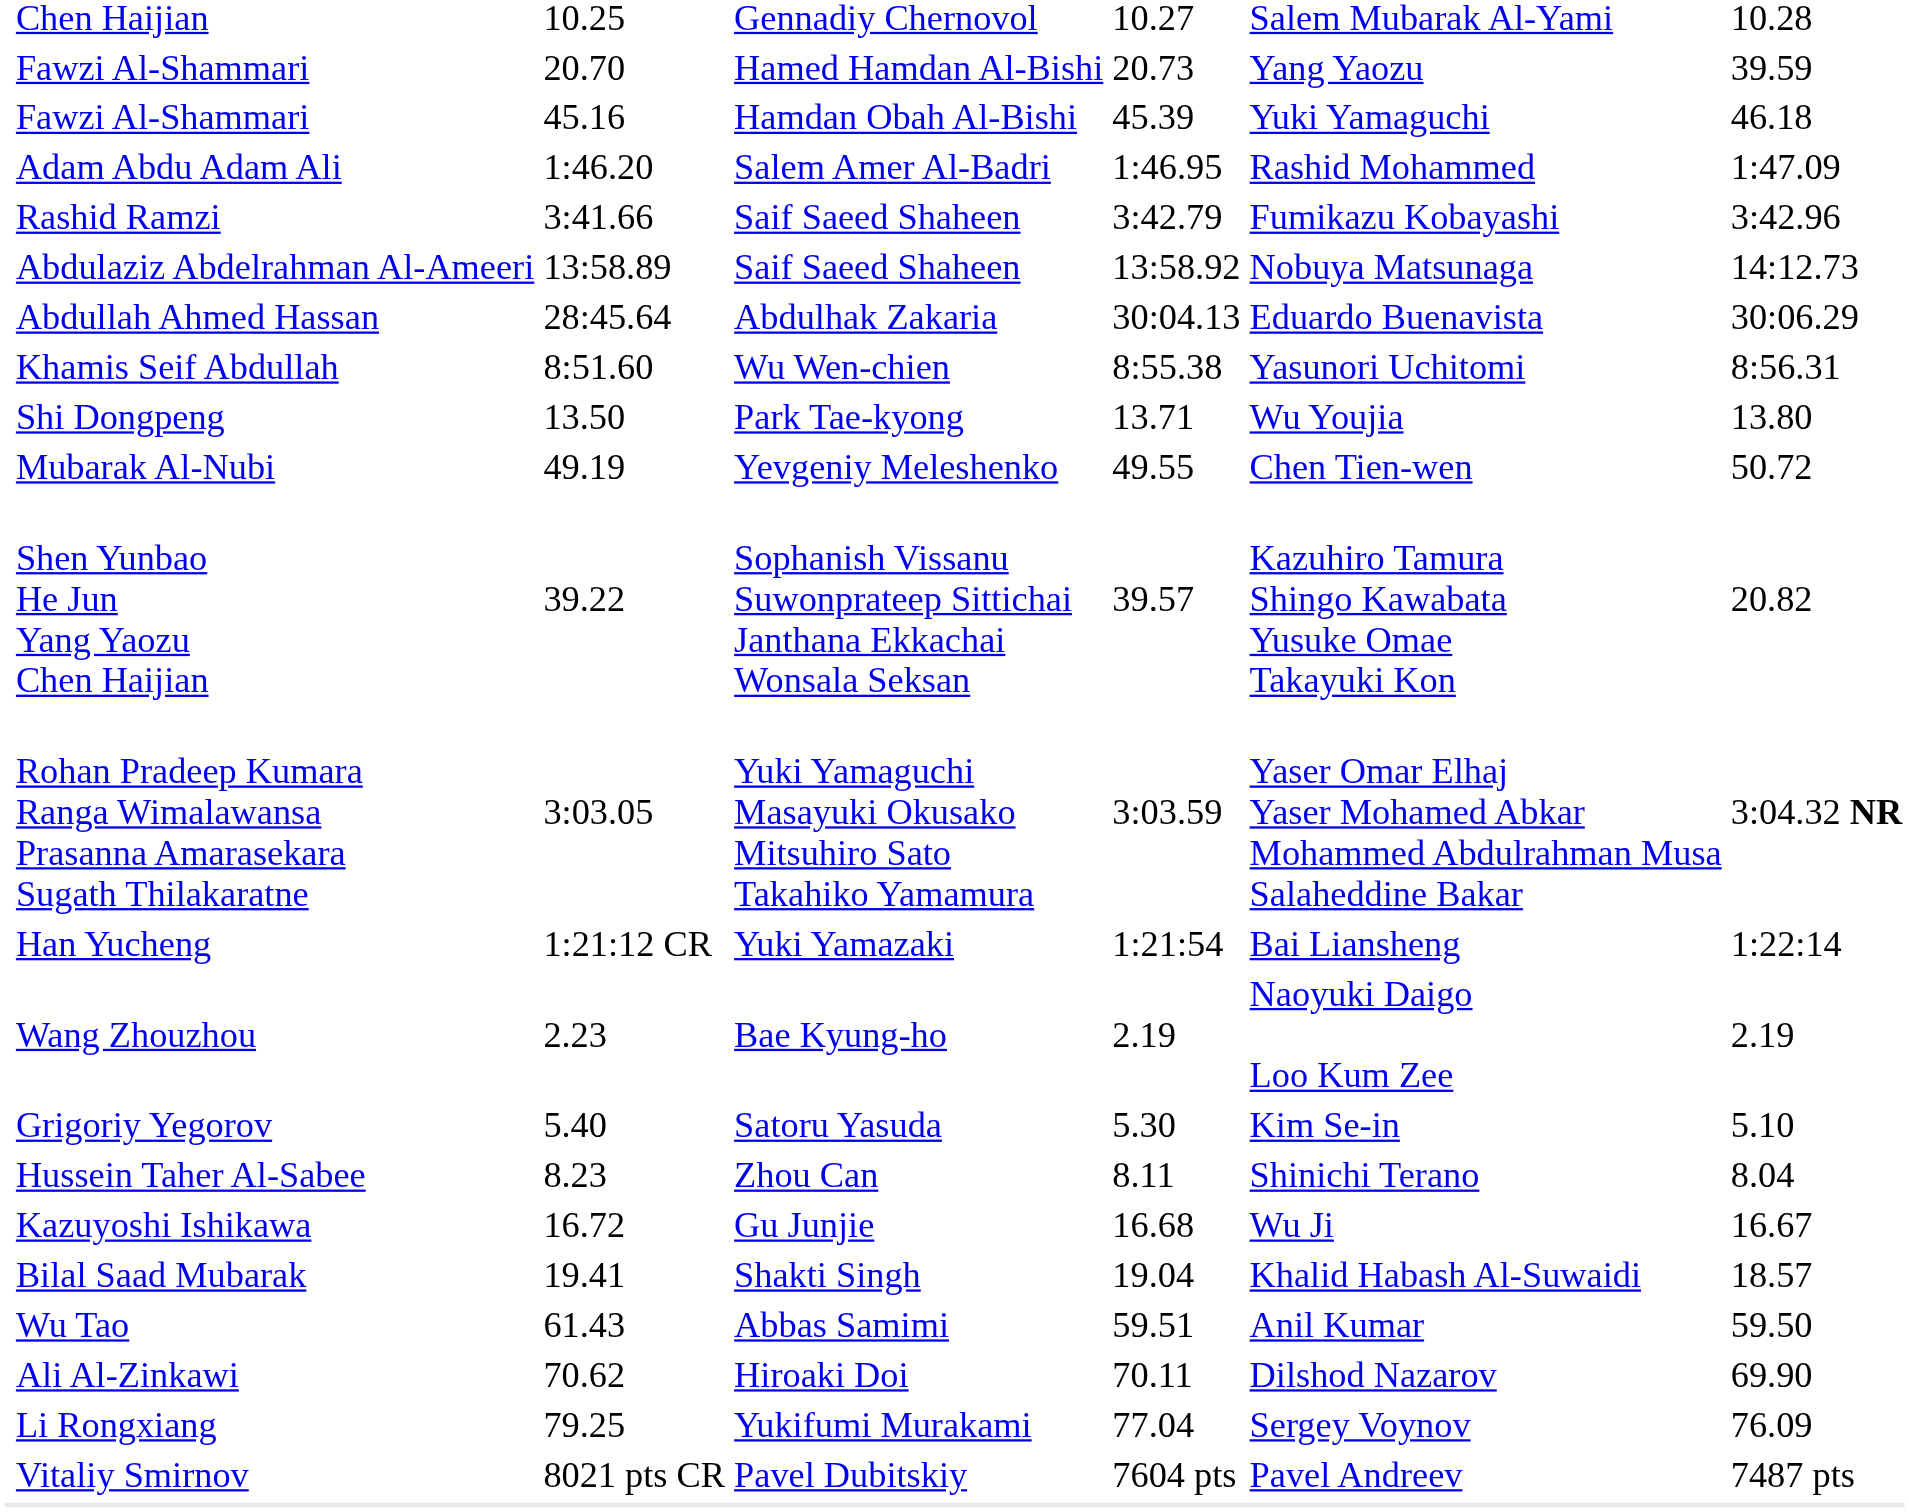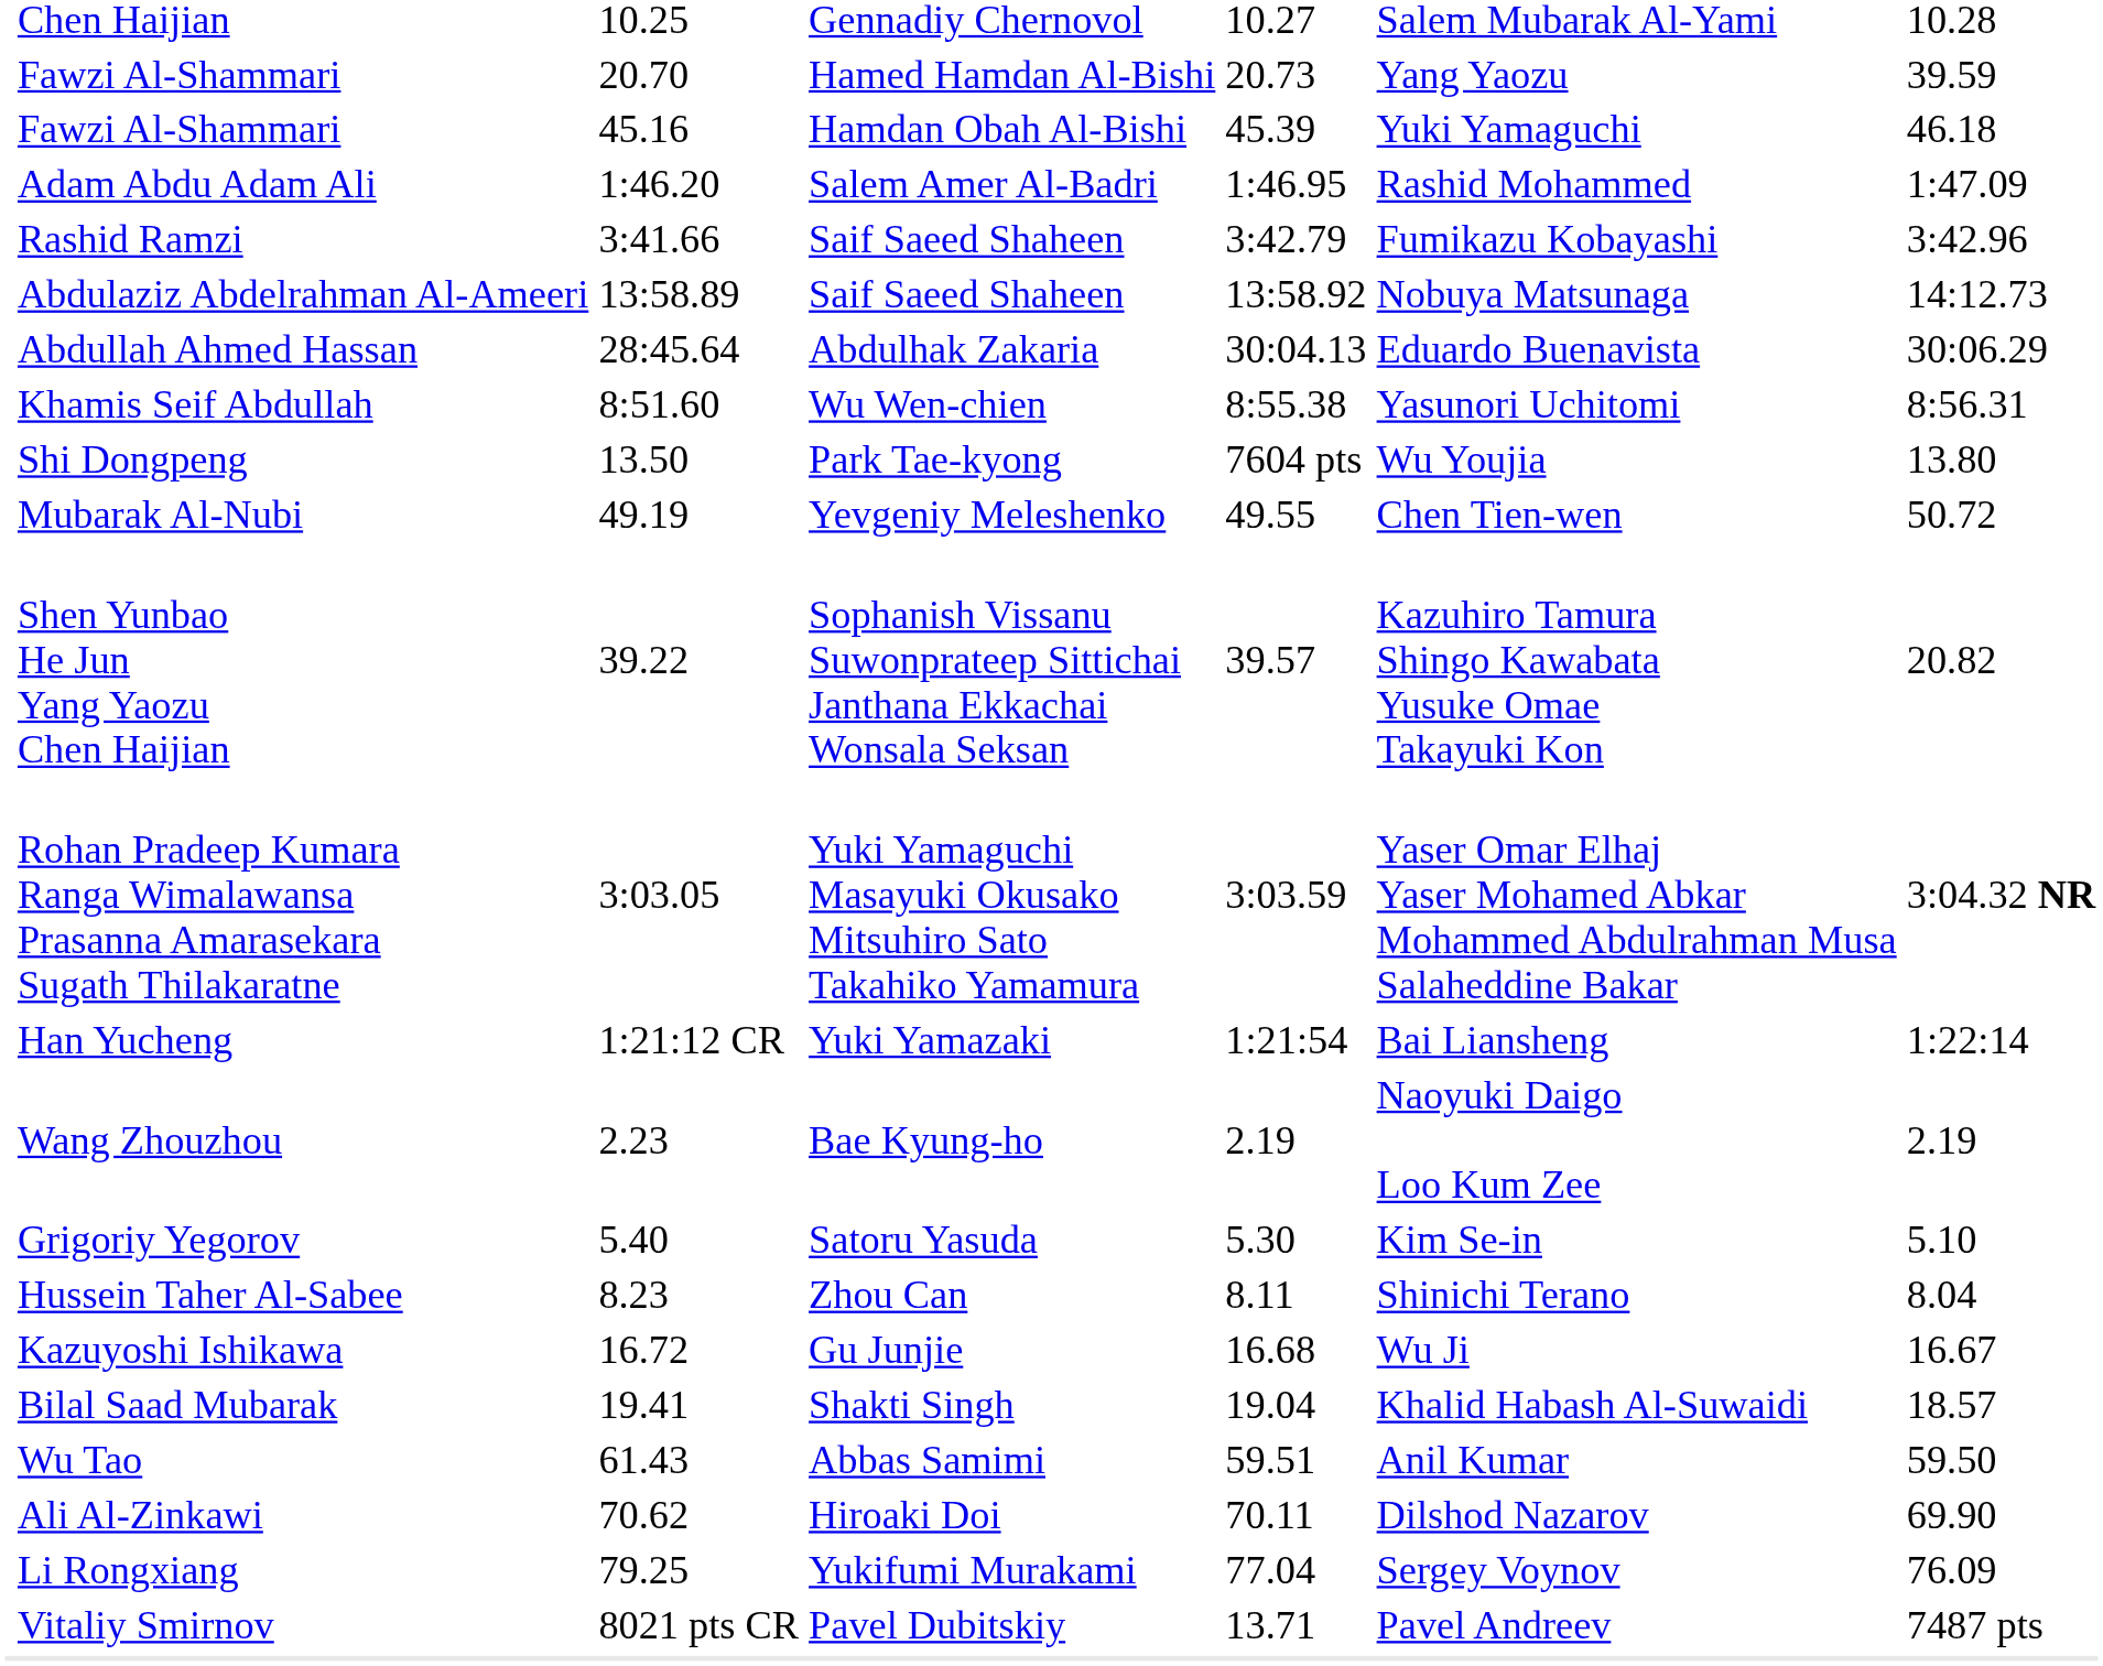 <table>
 <tr>
 <td></td>
 <td><a href='#'>Chen Haijian</a> <br> </td>
 <td>10.25</td>
 <td><a href='#'>Gennadiy Chernovol</a> <br> </td>
 <td>10.27</td>
 <td><a href='#'>Salem Mubarak Al-Yami</a> <br> </td>
 <td>10.28</td>
 </tr>
 <tr>
 <td></td>
 <td><a href='#'>Fawzi Al-Shammari</a> <br> </td>
 <td>20.70</td>
 <td><a href='#'>Hamed Hamdan Al-Bishi</a>  <br> </td>
 <td>20.73</td>
 <td><a href='#'>Yang Yaozu</a> <br> </td>
 <td>39.59</td>
 </tr>
 <tr>
 <td></td>
 <td><a href='#'>Fawzi Al-Shammari</a> <br> </td>
 <td>45.16</td>
 <td><a href='#'>Hamdan Obah Al-Bishi</a> <br> </td>
 <td>45.39</td>
 <td><a href='#'>Yuki Yamaguchi</a> <br> </td>
 <td>46.18</td>
 </tr>
 <tr>
 <td></td>
 <td><a href='#'>Adam Abdu Adam Ali</a> <br> </td>
 <td>1:46.20</td>
 <td><a href='#'>Salem Amer Al-Badri</a> <br> </td>
 <td>1:46.95</td>
 <td><a href='#'>Rashid Mohammed</a> <br> </td>
 <td>1:47.09</td>
 </tr>
 <tr>
 <td></td>
 <td><a href='#'>Rashid Ramzi</a> <br> </td>
 <td>3:41.66</td>
 <td><a href='#'>Saif Saeed Shaheen</a> <br> </td>
 <td>3:42.79</td>
 <td><a href='#'>Fumikazu Kobayashi</a> <br> </td>
 <td>3:42.96</td>
 </tr>
 <tr>
 <td></td>
 <td><a href='#'>Abdulaziz Abdelrahman Al-Ameeri</a> <br> </td>
 <td>13:58.89</td>
 <td><a href='#'>Saif Saeed Shaheen</a> <br> </td>
 <td>13:58.92</td>
 <td><a href='#'>Nobuya Matsunaga</a> <br> </td>
 <td>14:12.73</td>
 </tr>
 <tr>
 <td></td>
 <td><a href='#'>Abdullah Ahmed Hassan</a> <br> </td>
 <td>28:45.64</td>
 <td><a href='#'>Abdulhak Zakaria</a> <br>  </td>
 <td>30:04.13</td>
 <td><a href='#'>Eduardo Buenavista</a> <br> </td>
 <td>30:06.29</td>
 </tr>
 <tr>
 <td></td>
 <td><a href='#'>Khamis Seif Abdullah</a> <br> </td>
 <td>8:51.60</td>
 <td><a href='#'>Wu Wen-chien</a> <br> </td>
 <td>8:55.38</td>
 <td><a href='#'>Yasunori Uchitomi</a> <br> </td>
 <td>8:56.31</td>
 </tr>
 <tr>
 <td></td>
 <td><a href='#'>Shi Dongpeng</a> <br> </td>
 <td>13.50</td>
 <td><a href='#'>Park Tae-kyong</a> <br> </td>
-<td>13.71</td>
+<td>7604 pts</td>
 <td><a href='#'>Wu Youjia</a> <br> </td>
 <td>13.80</td>
 </tr>
 <tr>
 <td></td>
 <td><a href='#'>Mubarak Al-Nubi</a> <br> </td>
 <td>49.19</td>
 <td><a href='#'>Yevgeniy Meleshenko</a> <br> </td>
 <td>49.55</td>
 <td><a href='#'>Chen Tien-wen</a> <br> </td>
 <td>50.72</td>
 </tr>
 <tr>
 <td></td>
 <td> <br><a href='#'>Shen Yunbao</a><br><a href='#'>He Jun</a><br><a href='#'>Yang Yaozu</a><br><a href='#'>Chen Haijian</a></td>
 <td>39.22</td>
 <td> <br><a href='#'>Sophanish Vissanu</a><br><a href='#'>Suwonprateep Sittichai</a><br><a href='#'>Janthana Ekkachai</a><br><a href='#'>Wonsala Seksan</a></td>
 <td>39.57</td>
 <td> <br><a href='#'>Kazuhiro Tamura</a><br><a href='#'>Shingo Kawabata</a><br><a href='#'>Yusuke Omae</a><br><a href='#'>Takayuki Kon</a></td>
 <td>20.82</td>
 </tr>
 <tr>
 <td></td>
 <td> <br><a href='#'>Rohan Pradeep Kumara</a><br><a href='#'>Ranga Wimalawansa</a><br><a href='#'>Prasanna Amarasekara</a><br><a href='#'>Sugath Thilakaratne</a></td>
 <td>3:03.05</td>
 <td><br><a href='#'>Yuki Yamaguchi</a><br><a href='#'>Masayuki Okusako</a><br><a href='#'>Mitsuhiro Sato</a><br><a href='#'>Takahiko Yamamura</a></td>
 <td>3:03.59</td>
 <td><br><a href='#'>Yaser Omar Elhaj</a><br><a href='#'>Yaser Mohamed Abkar</a><br><a href='#'>Mohammed Abdulrahman Musa</a><br><a href='#'>Salaheddine Bakar</a></td>
 <td>3:04.32 <strong>NR</strong></td>
 </tr>
 <tr>
 <td></td>
 <td><a href='#'>Han Yucheng</a> <br> </td>
 <td>1:21:12 CR</td>
 <td><a href='#'>Yuki Yamazaki</a> <br> </td>
 <td>1:21:54</td>
 <td><a href='#'>Bai Liansheng</a> <br> </td>
 <td>1:22:14</td>
 </tr>
 <tr>
 <td></td>
 <td><a href='#'>Wang Zhouzhou</a> <br> </td>
 <td>2.23</td>
 <td><a href='#'>Bae Kyung-ho</a> <br> </td>
 <td>2.19</td>
 <td><a href='#'>Naoyuki Daigo</a> <br>  <br> <a href='#'>Loo Kum Zee</a> <br> </td>
 <td>2.19</td>
 </tr>
 <tr>
 <td></td>
 <td><a href='#'>Grigoriy Yegorov</a> <br> </td>
 <td>5.40</td>
 <td><a href='#'>Satoru Yasuda</a> <br> </td>
 <td>5.30</td>
 <td><a href='#'>Kim Se-in</a> <br> </td>
 <td>5.10</td>
 </tr>
 <tr>
 <td></td>
 <td><a href='#'>Hussein Taher Al-Sabee</a> <br> </td>
 <td>8.23</td>
 <td><a href='#'>Zhou Can</a> <br> </td>
 <td>8.11</td>
 <td><a href='#'>Shinichi Terano</a> <br> </td>
 <td>8.04</td>
 </tr>
 <tr>
 <td></td>
 <td><a href='#'>Kazuyoshi Ishikawa</a> <br> </td>
 <td>16.72</td>
 <td><a href='#'>Gu Junjie</a> <br> </td>
 <td>16.68</td>
 <td><a href='#'>Wu Ji</a> <br> </td>
 <td>16.67</td>
 </tr>
 <tr>
 <td></td>
 <td><a href='#'>Bilal Saad Mubarak</a> <br> </td>
 <td>19.41</td>
 <td><a href='#'>Shakti Singh</a> <br> </td>
 <td>19.04</td>
 <td><a href='#'>Khalid Habash Al-Suwaidi</a> <br> </td>
 <td>18.57</td>
 </tr>
 <tr>
 <td></td>
 <td><a href='#'>Wu Tao</a> <br> </td>
 <td>61.43</td>
 <td><a href='#'>Abbas Samimi</a> <br> </td>
 <td>59.51</td>
 <td><a href='#'>Anil Kumar</a> <br> </td>
 <td>59.50</td>
 </tr>
 <tr>
 <td></td>
 <td><a href='#'>Ali Al-Zinkawi</a> <br> </td>
 <td>70.62</td>
 <td><a href='#'>Hiroaki Doi</a> <br> </td>
 <td>70.11</td>
 <td><a href='#'>Dilshod Nazarov</a> <br> </td>
 <td>69.90</td>
 </tr>
 <tr>
 <td></td>
 <td><a href='#'>Li Rongxiang</a> <br> </td>
 <td>79.25</td>
 <td><a href='#'>Yukifumi Murakami</a> <br> </td>
 <td>77.04</td>
 <td><a href='#'>Sergey Voynov</a> <br> </td>
 <td>76.09</td>
 </tr>
 <tr>
 <td></td>
 <td><a href='#'>Vitaliy Smirnov</a> <br> </td>
 <td>8021 pts CR</td>
 <td><a href='#'>Pavel Dubitskiy</a> <br> </td>
-<td>7604 pts</td>
+<td>13.71</td>
 <td><a href='#'>Pavel Andreev</a> <br> </td>
 <td>7487 pts</td>
 </tr>
 <tr bgcolor= e8e8e8>
 <td colspan=7></td>
 </tr>
 </table>
